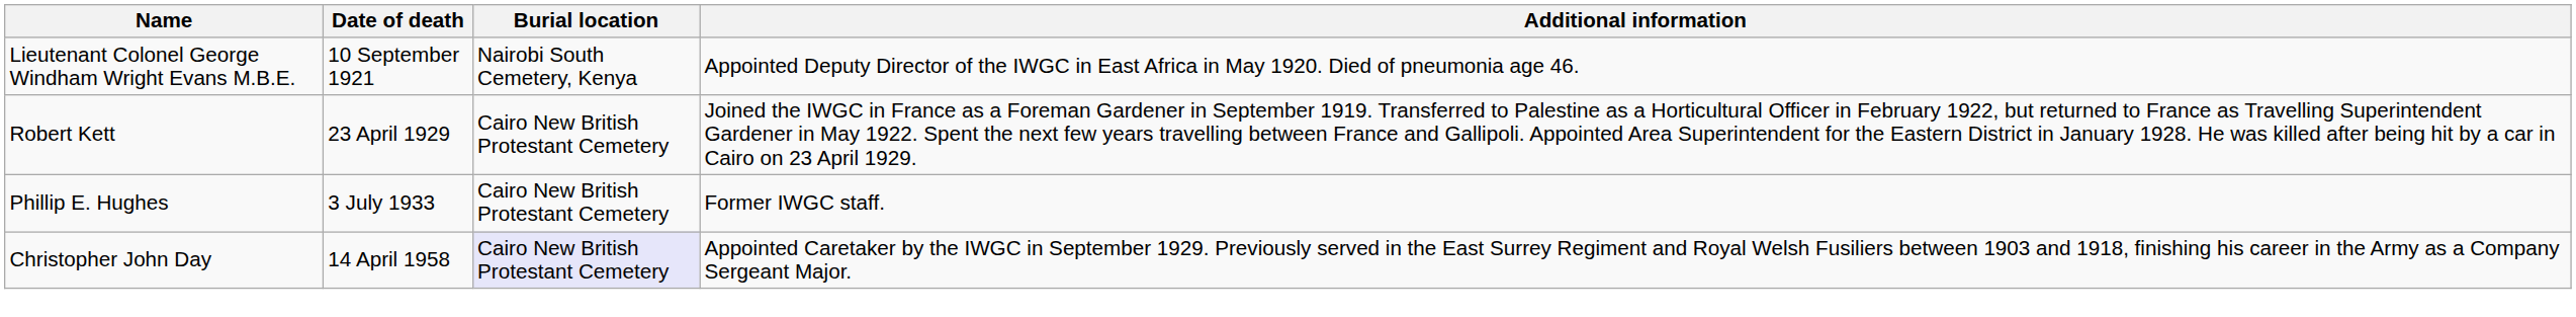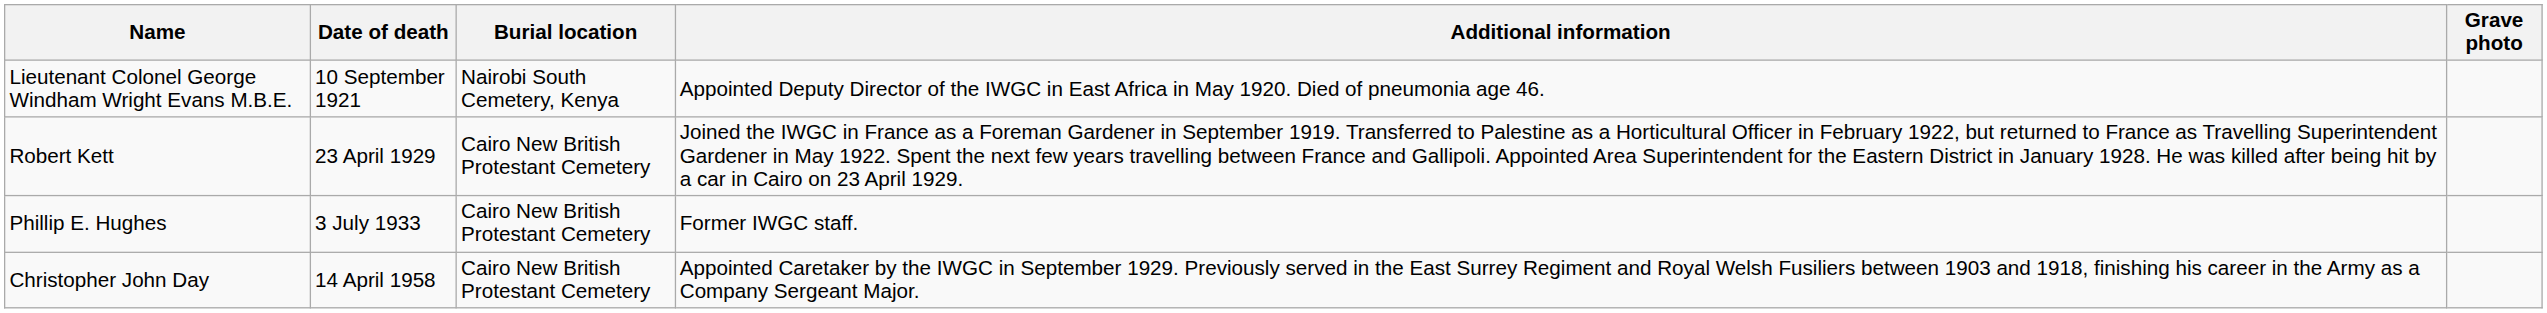 <table class="wikitable">
 <tr>
 <th>Name</th>
 <th>Date of death</th>
 <th>Burial location</th>
 <th>Additional information</th>
+<th>Grave photo</th>
 </tr>
 <tr>
 <td>Lieutenant Colonel George Windham Wright Evans M.B.E.</td>
 <td>10 September 1921</td>
 <td>Nairobi South Cemetery, Kenya</td>
 <td>Appointed Deputy Director of the IWGC in East Africa in May 1920. Died of pneumonia age 46.</td>
+<td></td>
 </tr>
 <tr>
 <td>Robert Kett</td>
 <td>23 April 1929</td>
 <td>Cairo New British Protestant Cemetery</td>
 <td>Joined the IWGC in France as a Foreman Gardener in September 1919. Transferred to Palestine as a Horticultural Officer in February 1922, but returned to France as Travelling Superintendent Gardener in May 1922. Spent the next few years travelling between France and Gallipoli. Appointed Area Superintendent for the Eastern District in January 1928. He was killed after being hit by a car in Cairo on 23 April 1929.</td>
+<td></td>
 </tr>
 <tr>
 <td>Phillip E. Hughes</td>
 <td>3 July 1933</td>
 <td>Cairo New British Protestant Cemetery</td>
 <td>Former IWGC staff.</td>
+<td></td>
 </tr>
 <tr>
 <td>Christopher John Day</td>
 <td>14 April 1958</td>
-<td style="background: lavender;">Cairo New British Protestant Cemetery</td>
+<td>Cairo New British Protestant Cemetery</td>
 <td>Appointed Caretaker by the IWGC in September 1929. Previously served in the East Surrey Regiment and Royal Welsh Fusiliers between 1903 and 1918, finishing his career in the Army as a Company Sergeant Major.</td>
+<td></td>
 </tr>
 </table>
